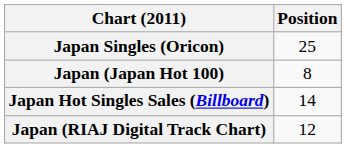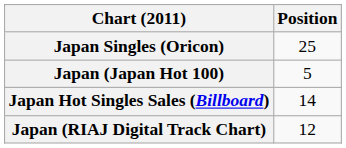 <table class="wikitable plainrowheaders sortable" style="text-align:center;">
 <tr>
 <th>Chart (2011)</th>
 <th>Position</th>
 </tr>
 <tr>
 <th scope="row">Japan Singles (Oricon)</th>
 <td>25</td>
 </tr>
 <tr>
 <th scope="row">Japan (Japan Hot 100)</th>
-<td>8</td>
+<td>5</td>
 </tr>
 <tr>
 <th scope="row">Japan Hot Singles Sales (<em><a href='#'>Billboard</a></em>)</th>
 <td>14</td>
 </tr>
 <tr>
 <th scope="row">Japan (RIAJ Digital Track Chart)</th>
 <td>12</td>
 </tr>
 </table>
